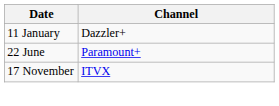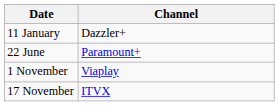 <table class="wikitable">
 <tr>
 <th width=90>Date</th>
 <th width=250>Channel</th>
 </tr>
 <tr>
 <td>11 January</td>
 <td>Dazzler+</td>
 </tr>
 <tr>
 <td>22 June</td>
 <td><a href='#'>Paramount+</a></td>
 </tr>
 <tr>
+<td>1 November</td>
+<td><a href='#'>Viaplay</a></td>
+</tr>
+<tr>
 <td>17 November</td>
 <td><a href='#'>ITVX</a></td>
 </tr>
 </table>
